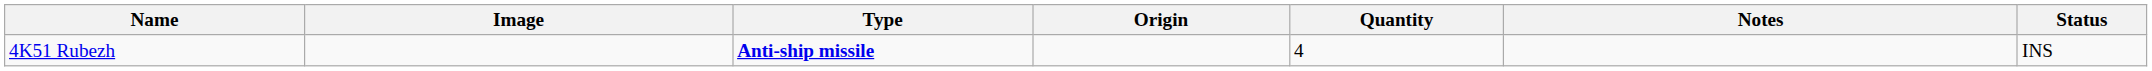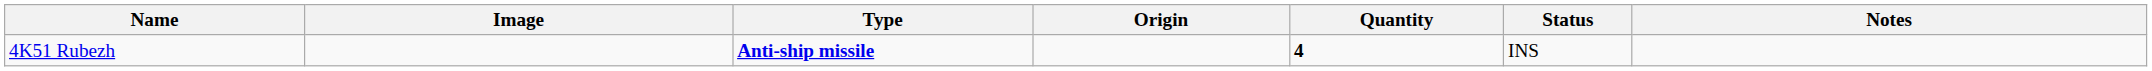 <table class="wikitable" style="width:90%;">
 <tr>
 <th width=14%>Name</th>
 <th width=20%>Image</th>
 <th width=14%>Type</th>
 <th width=12%>Origin</th>
 <th width=10%>Quantity</th>
+<th width=06%>Status</th>
 <th width=24%>Notes</th>
-<th width=06%>Status</th>
 </tr>
 <tr>
 <td><a href='#'>4K51 Rubezh</a></td>
 <td></td>
 <td><strong><a href='#'>Anti-ship missile</a></strong></td>
 <td></td>
-<td>4</td>
+<td><strong>4</strong></td>
+<td>INS</td>
 <td></td>
-<td>INS</td>
 </tr>
 </table>
